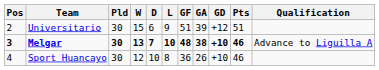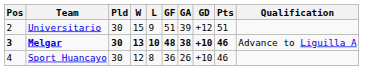 <table class="wikitable">
 <tr>
 <th><abbr>Pos</abbr></th>
 <th>Team</th>
 <th><abbr>Pld</abbr></th>
 <th><abbr>W</abbr></th>
-<th><abbr>D</abbr></th>
 <th><abbr>L</abbr></th>
 <th><abbr>GF</abbr></th>
 <th><abbr>GA</abbr></th>
 <th><abbr>GD</abbr></th>
 <th><abbr>Pts</abbr></th>
 <th><strong>Qualification</strong></th>
 </tr>
 <tr>
 <td>2</td>
 <td><a href='#'>Universitario</a></td>
 <td>30</td>
 <td>15</td>
-<td>6</td>
 <td>9</td>
 <td>51</td>
 <td>39</td>
 <td>+12</td>
 <td>51</td>
 <td></td>
 </tr>
 <tr>
 <td><strong>3</strong></td>
 <td><a href='#'><strong>Melgar</strong></a></td>
 <td><strong>30</strong></td>
 <td><strong>13</strong></td>
-<td><strong>7</strong></td>
 <td><strong>10</strong></td>
 <td><strong>48</strong></td>
 <td><strong>38</strong></td>
 <td><strong>+10</strong></td>
 <td><strong>46</strong></td>
 <td>Advance to <a href='#'>Liguilla A</a></td>
 </tr>
 <tr>
 <td>4</td>
 <td><a href='#'>Sport Huancayo</a></td>
 <td>30</td>
 <td>12</td>
-<td>10</td>
 <td>8</td>
 <td>36</td>
 <td>26</td>
 <td>+10</td>
 <td>46</td>
 <td></td>
 </tr>
 </table>
